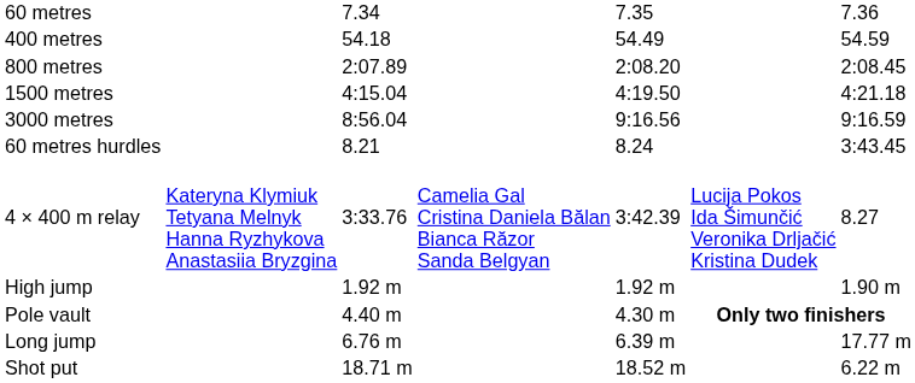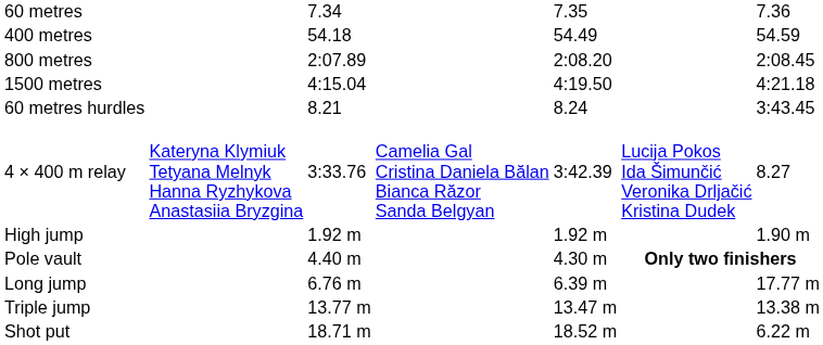 <table>
 <tr>
 <td>60 metres</td>
 <td></td>
 <td>7.34 </td>
 <td></td>
 <td>7.35</td>
 <td></td>
 <td>7.36 </td>
 </tr>
 <tr>
 <td>400 metres</td>
 <td></td>
 <td>54.18</td>
 <td></td>
 <td>54.49</td>
 <td></td>
 <td>54.59</td>
 </tr>
 <tr>
 <td>800 metres</td>
 <td></td>
 <td>2:07.89 </td>
 <td></td>
 <td>2:08.20</td>
 <td></td>
 <td>2:08.45 </td>
 </tr>
 <tr>
 <td>1500 metres</td>
 <td></td>
 <td>4:15.04</td>
 <td></td>
 <td>4:19.50 </td>
 <td></td>
 <td>4:21.18 </td>
-</tr>
-<tr>
-<td>3000 metres</td>
-<td></td>
-<td>8:56.04</td>
-<td></td>
-<td>9:16.56</td>
-<td></td>
-<td>9:16.59 </td>
 </tr>
 <tr>
 <td>60 metres hurdles</td>
 <td></td>
 <td>8.21</td>
 <td></td>
 <td>8.24</td>
 <td></td>
 <td>3:43.45 <small></small></td>
 </tr>
 <tr>
 <td>4 × 400 m relay</td>
 <td><br><a href='#'>Kateryna Klymiuk</a><br><a href='#'>Tetyana Melnyk</a><br><a href='#'>Hanna Ryzhykova</a><br><a href='#'>Anastasiia Bryzgina</a></td>
 <td>3:33.76</td>
 <td><br><a href='#'>Camelia Gal</a><br><a href='#'>Cristina Daniela Bălan</a><br><a href='#'>Bianca Răzor</a><br><a href='#'>Sanda Belgyan</a></td>
 <td>3:42.39</td>
 <td><br><a href='#'>Lucija Pokos</a><br><a href='#'>Ida Šimunčić</a><br><a href='#'>Veronika Drljačić</a><br><a href='#'>Kristina Dudek</a></td>
 <td>8.27</td>
 </tr>
 <tr>
 <td>High jump</td>
 <td></td>
 <td>1.92 m</td>
 <td></td>
 <td>1.92 m </td>
 <td></td>
 <td>1.90 m</td>
 </tr>
 <tr>
 <td>Pole vault</td>
 <td></td>
 <td>4.40 m</td>
 <td></td>
 <td>4.30 m</td>
 <th colspan=2>Only two finishers</th>
 </tr>
 <tr>
 <td>Long jump</td>
 <td></td>
 <td>6.76 m</td>
 <td></td>
 <td>6.39 m</td>
 <td></td>
 <td>17.77 m</td>
 </tr>
 <tr>
+<td>Triple jump</td>
+<td></td>
+<td>13.77 m</td>
+<td></td>
+<td>13.47 m</td>
+<td></td>
+<td>13.38 m</td>
+</tr>
+<tr>
 <td>Shot put</td>
 <td></td>
 <td>18.71 m</td>
 <td></td>
 <td>18.52 m </td>
 <td></td>
 <td>6.22 m</td>
 </tr>
 </table>
